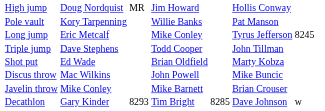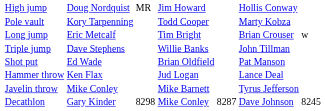 <table>
 <tr>
 <td><a href='#'>High jump</a></td>
 <td><a href='#'>Doug Nordquist</a></td>
 <td> MR</td>
 <td><a href='#'>Jim Howard</a></td>
 <td></td>
 <td><a href='#'>Hollis Conway</a></td>
 <td></td>
 </tr>
 <tr>
 <td><a href='#'>Pole vault</a></td>
 <td><a href='#'>Kory Tarpenning</a></td>
 <td></td>
-<td><a href='#'>Willie Banks</a></td>
+<td><a href='#'>Todd Cooper</a></td>
 <td></td>
-<td><a href='#'>Pat Manson</a></td>
+<td><a href='#'>Marty Kobza</a></td>
 <td></td>
 </tr>
 <tr>
 <td><a href='#'>Long jump</a></td>
 <td><a href='#'>Eric Metcalf</a></td>
 <td></td>
-<td><a href='#'>Mike Conley</a></td>
+<td><a href='#'>Tim Bright</a></td>
 <td></td>
-<td><a href='#'>Tyrus Jefferson</a></td>
-<td>8245</td>
+<td><a href='#'>Brian Crouser</a></td>
+<td>w</td>
 </tr>
 <tr>
 <td><a href='#'>Triple jump</a></td>
 <td><a href='#'>Dave Stephens</a></td>
 <td></td>
-<td><a href='#'>Todd Cooper</a></td>
+<td><a href='#'>Willie Banks</a></td>
 <td></td>
 <td><a href='#'>John Tillman</a></td>
 <td></td>
 </tr>
 <tr>
 <td><a href='#'>Shot put</a></td>
 <td><a href='#'>Ed Wade</a></td>
 <td></td>
 <td><a href='#'>Brian Oldfield</a></td>
 <td></td>
-<td><a href='#'>Marty Kobza</a></td>
+<td><a href='#'>Pat Manson</a></td>
 <td></td>
 </tr>
 <tr>
-<td><a href='#'>Discus throw</a></td>
-<td><a href='#'>Mac Wilkins</a></td>
+<td><a href='#'>Hammer throw</a></td>
+<td><a href='#'>Ken Flax</a></td>
 <td></td>
-<td><a href='#'>John Powell</a></td>
+<td><a href='#'>Jud Logan</a></td>
 <td></td>
-<td><a href='#'>Mike Buncic</a></td>
+<td><a href='#'>Lance Deal</a></td>
 <td></td>
 </tr>
 <tr>
 <td><a href='#'>Javelin throw</a></td>
 <td><a href='#'>Mike Conley</a></td>
 <td></td>
 <td><a href='#'>Mike Barnett</a></td>
 <td></td>
-<td><a href='#'>Brian Crouser</a></td>
+<td><a href='#'>Tyrus Jefferson</a></td>
 <td></td>
 </tr>
 <tr>
 <td><a href='#'>Decathlon</a></td>
 <td><a href='#'>Gary Kinder</a></td>
-<td>8293</td>
-<td><a href='#'>Tim Bright</a></td>
-<td>8285</td>
+<td>8298</td>
+<td><a href='#'>Mike Conley</a></td>
+<td>8287</td>
 <td><a href='#'>Dave Johnson</a></td>
-<td>w</td>
+<td>8245</td>
 </tr>
 </table>
